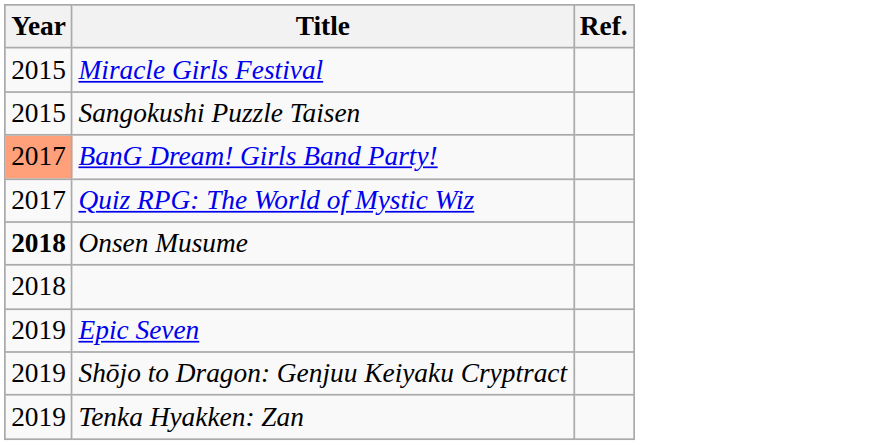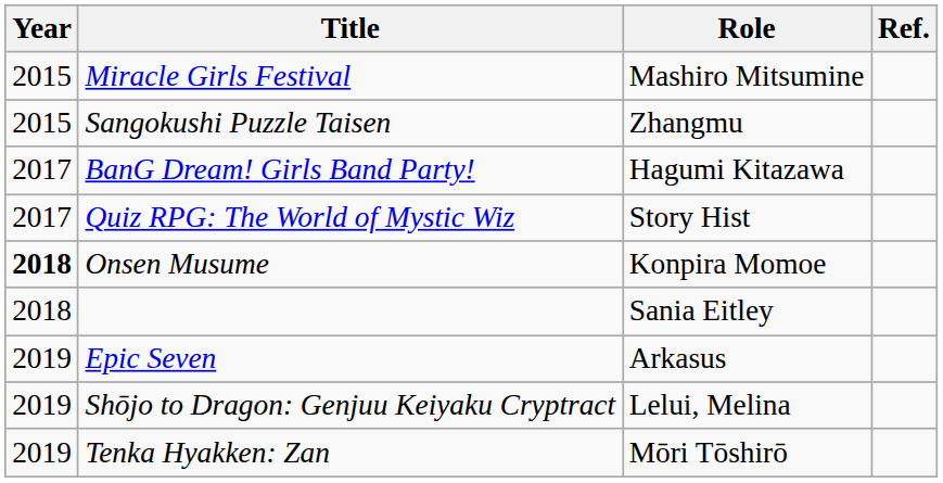 <table class="wikitable sortable plainrowheaders">
 <tr>
 <th scope="col">Year</th>
 <th scope="col">Title</th>
+<th scope="col">Role</th>
 <th scope="col" class="unsortable">Ref.</th>
 </tr>
 <tr>
 <td>2015</td>
 <td><em><a href='#'>Miracle Girls Festival</a></em></td>
+<td>Mashiro Mitsumine</td>
 <td></td>
 </tr>
 <tr>
 <td>2015</td>
 <td><em>Sangokushi Puzzle Taisen</em></td>
+<td>Zhangmu</td>
 <td></td>
 </tr>
 <tr>
-<td style="background: lightsalmon;">2017</td>
+<td>2017</td>
 <td><em><a href='#'>BanG Dream! Girls Band Party!</a></em></td>
+<td>Hagumi Kitazawa</td>
 <td></td>
 </tr>
 <tr>
 <td>2017</td>
 <td><em><a href='#'>Quiz RPG: The World of Mystic Wiz</a></em></td>
+<td>Story Hist</td>
 <td></td>
 </tr>
 <tr>
 <td><strong>2018</strong></td>
 <td><em>Onsen Musume</em></td>
+<td>Konpira Momoe</td>
 <td></td>
 </tr>
 <tr>
 <td>2018</td>
 <td></td>
+<td>Sania Eitley</td>
 <td></td>
 </tr>
 <tr>
 <td>2019</td>
 <td><em><a href='#'>Epic Seven</a></em></td>
+<td>Arkasus</td>
 <td></td>
 </tr>
 <tr>
 <td>2019</td>
 <td><em>Shōjo to Dragon: Genjuu Keiyaku Cryptract </em></td>
+<td>Lelui, Melina</td>
 <td></td>
 </tr>
 <tr>
 <td>2019</td>
 <td><em>Tenka Hyakken: Zan</em></td>
+<td>Mōri Tōshirō</td>
 <td></td>
 </tr>
 </table>
